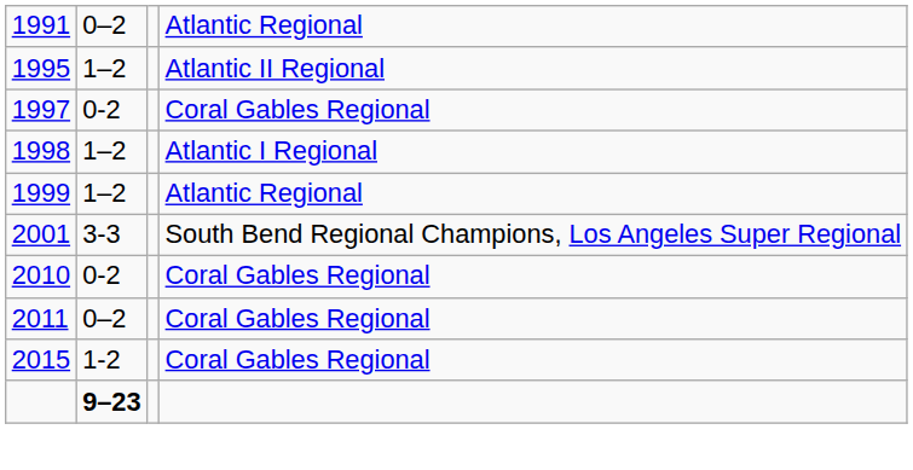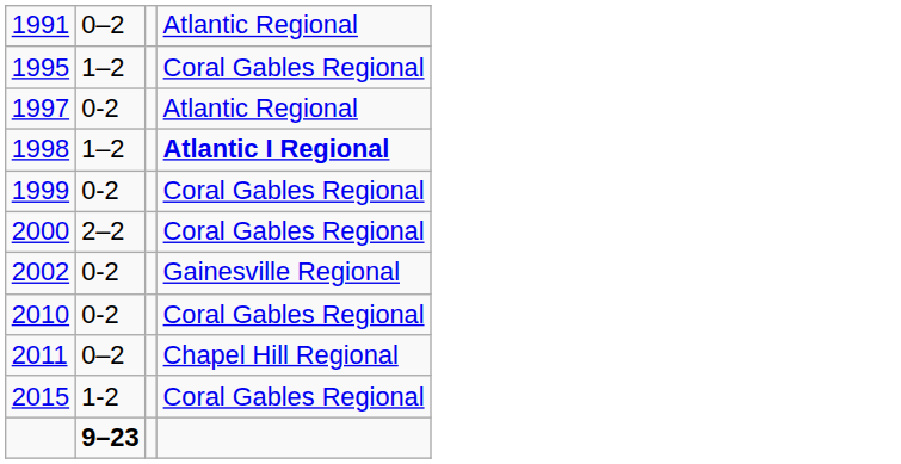 <table class="wikitable">
 <tr>
 <td><a href='#'>1991</a></td>
 <td>0–2</td>
 <td></td>
 <td><a href='#'>Atlantic Regional</a></td>
 </tr>
 <tr>
 <td><a href='#'>1995</a></td>
 <td>1–2</td>
 <td></td>
-<td><a href='#'>Atlantic II Regional</a></td>
+<td><a href='#'>Coral Gables Regional</a></td>
 </tr>
 <tr>
 <td><a href='#'>1997</a></td>
 <td>0-2</td>
 <td></td>
-<td><a href='#'>Coral Gables Regional</a></td>
+<td><a href='#'>Atlantic Regional</a></td>
 </tr>
 <tr>
 <td><a href='#'>1998</a></td>
 <td>1–2</td>
 <td></td>
-<td><a href='#'>Atlantic I Regional</a></td>
+<td><strong><a href='#'>Atlantic I Regional</a></strong></td>
 </tr>
 <tr>
 <td><a href='#'>1999</a></td>
-<td>1–2</td>
+<td>0-2</td>
 <td></td>
-<td><a href='#'>Atlantic Regional</a></td>
+<td><a href='#'>Coral Gables Regional</a></td>
 </tr>
 <tr>
-<td><a href='#'>2001</a></td>
-<td>3-3</td>
+<td><a href='#'>2000</a></td>
+<td>2–2</td>
 <td></td>
-<td>South Bend Regional Champions, <a href='#'>Los Angeles Super Regional</a></td>
+<td><a href='#'>Coral Gables Regional</a></td>
+</tr>
+<tr>
+<td><a href='#'>2002</a></td>
+<td>0-2</td>
+<td></td>
+<td><a href='#'>Gainesville Regional</a></td>
 </tr>
 <tr>
 <td><a href='#'>2010</a></td>
 <td>0-2</td>
 <td></td>
 <td><a href='#'>Coral Gables Regional</a></td>
 </tr>
 <tr>
 <td><a href='#'>2011</a></td>
 <td>0–2</td>
 <td></td>
-<td><a href='#'>Coral Gables Regional</a></td>
+<td><a href='#'>Chapel Hill Regional</a></td>
 </tr>
 <tr>
 <td><a href='#'>2015</a></td>
 <td>1-2</td>
 <td></td>
 <td><a href='#'>Coral Gables Regional</a></td>
 </tr>
 <tr>
 <td></td>
 <td><strong>9–23</strong></td>
 <td><strong></strong></td>
 <td></td>
 </tr>
 </table>
